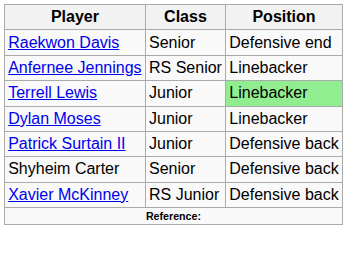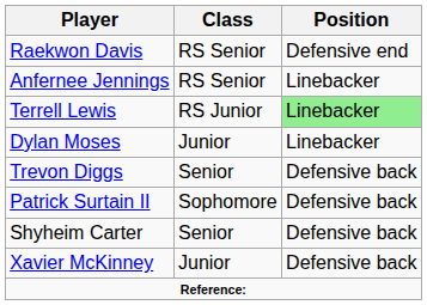 <table class="wikitable">
 <tr ;>
 <th>Player</th>
 <th>Class</th>
 <th>Position</th>
 </tr>
 <tr>
 <td><a href='#'>Raekwon Davis</a></td>
-<td>Senior</td>
+<td>RS Senior</td>
 <td>Defensive end</td>
 </tr>
 <tr>
 <td><a href='#'>Anfernee Jennings</a></td>
 <td>RS Senior</td>
 <td>Linebacker</td>
 </tr>
 <tr>
 <td><a href='#'>Terrell Lewis</a></td>
-<td>Junior</td>
+<td>RS Junior</td>
 <td style="background: lightgreen;">Linebacker</td>
 </tr>
 <tr>
 <td><a href='#'>Dylan Moses</a></td>
 <td>Junior</td>
 <td>Linebacker</td>
 </tr>
 <tr>
+<td><a href='#'>Trevon Diggs</a></td>
+<td>Senior</td>
+<td>Defensive back</td>
+</tr>
+<tr>
 <td><a href='#'>Patrick Surtain II</a></td>
-<td>Junior</td>
+<td>Sophomore</td>
 <td>Defensive back</td>
 </tr>
 <tr>
 <td>Shyheim Carter</td>
 <td>Senior</td>
 <td>Defensive back</td>
 </tr>
 <tr>
 <td><a href='#'>Xavier McKinney</a></td>
-<td>RS Junior</td>
+<td>Junior</td>
 <td>Defensive back</td>
 </tr>
 <tr>
 <td colspan="3"  style="font-size:8pt; text-align:center;"><strong>Reference:</strong></td>
 </tr>
 </table>
